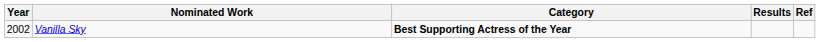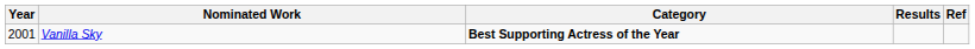 <table class="wikitable">
 <tr>
 <th scope="col" style="width:1em;">Year</th>
 <th scope="col" style="width:35em;">Nominated Work</th>
 <th scope="col" style="width:35em;">Category</th>
 <th scope="col" style="width:1em;">Results</th>
 <th scope="col" style="width:1em;">Ref</th>
 </tr>
 <tr>
-<td>2002</td>
+<td>2001</td>
 <td><em><a href='#'>Vanilla Sky</a></em></td>
 <td><strong>Best Supporting Actress of the Year</strong></td>
 <td></td>
 <td></td>
 </tr>
 </table>
